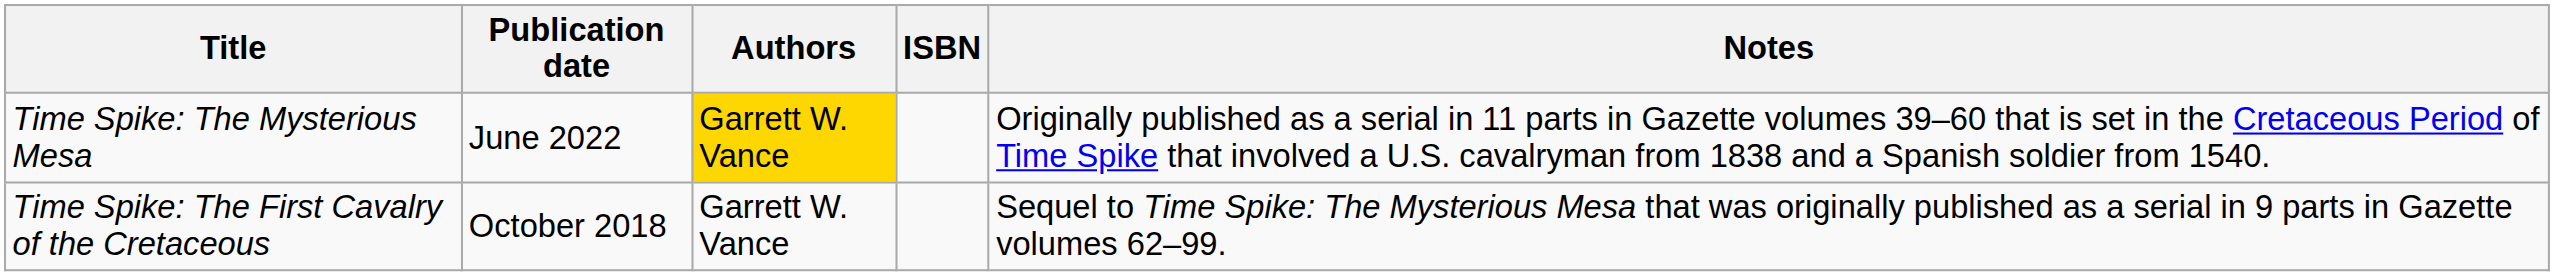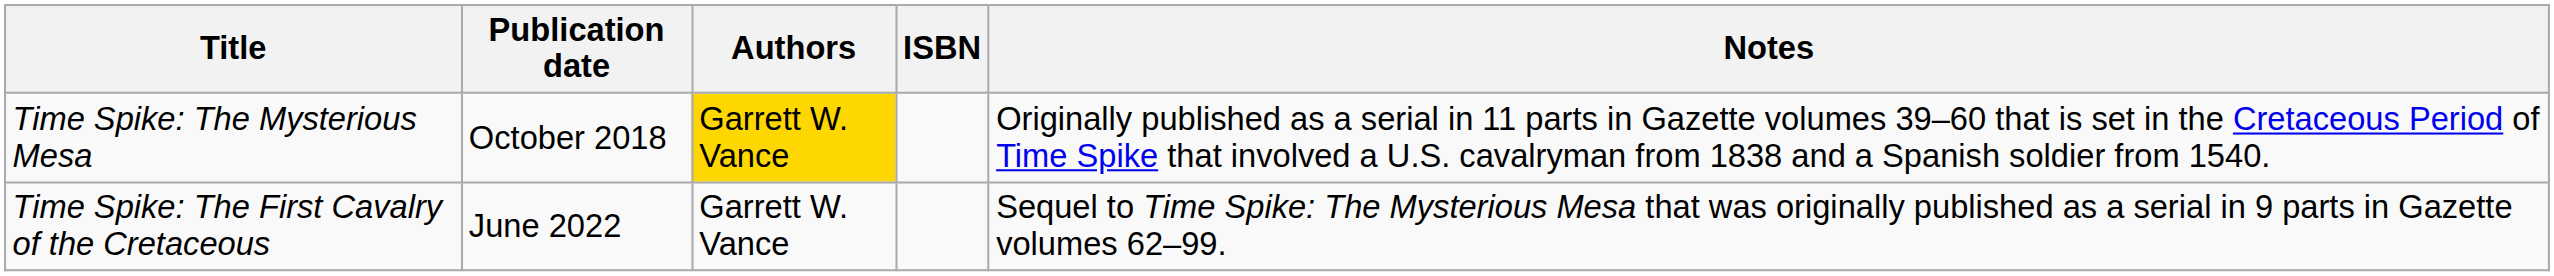 <table class="sortable wikitable">
 <tr>
 <th>Title</th>
 <th>Publication date</th>
 <th>Authors</th>
 <th>ISBN</th>
 <th>Notes</th>
 </tr>
 <tr>
 <td><em>Time Spike: The Mysterious Mesa</em></td>
-<td>June 2022</td>
+<td>October 2018</td>
 <td style="background: gold;">Garrett W. Vance</td>
 <td></td>
 <td>Originally published as a serial in 11 parts in Gazette volumes 39–60 that is set in the <a href='#'>Cretaceous Period</a> of <a href='#'>Time Spike</a> that involved a U.S. cavalryman from 1838 and a Spanish soldier from 1540.</td>
 </tr>
 <tr>
 <td><em>Time Spike: The First Cavalry of the Cretaceous</em></td>
-<td>October 2018</td>
+<td>June 2022</td>
 <td>Garrett W. Vance</td>
 <td></td>
 <td>Sequel to <em>Time Spike: The Mysterious Mesa</em> that was originally published as a serial in 9 parts in Gazette volumes 62–99.</td>
 </tr>
 </table>
